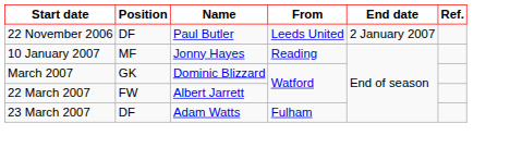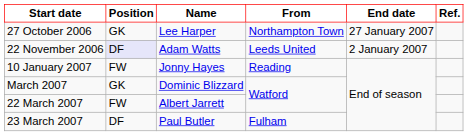 <table class="wikitable">
 <tr>
 <th style="background:#FFFFFF; color:black; border:1px solid red;">Start date</th>
 <th style="background:#FFFFFF; color:black; border:1px solid red;">Position</th>
 <th style="background:#FFFFFF; color:black; border:1px solid red;">Name</th>
 <th style="background:#FFFFFF; color:black; border:1px solid red;">From</th>
 <th style="background:#FFFFFF; color:black; border:1px solid red;">End date</th>
 <th style="background:#FFFFFF; color:black; border:1px solid red;">Ref.</th>
 </tr>
 <tr>
+<td>27 October 2006</td>
+<td>GK</td>
+<td> <a href='#'>Lee Harper</a></td>
+<td><a href='#'>Northampton Town</a></td>
+<td>27 January 2007</td>
+<td></td>
+</tr>
+<tr>
 <td>22 November 2006</td>
-<td>DF</td>
-<td> <a href='#'>Paul Butler</a></td>
+<td style="background: lavender;">DF</td>
+<td> <a href='#'>Adam Watts</a></td>
 <td><a href='#'>Leeds United</a></td>
 <td>2 January 2007</td>
 <td></td>
 </tr>
 <tr>
 <td>10 January 2007</td>
-<td>MF</td>
+<td>FW</td>
 <td> <a href='#'>Jonny Hayes</a></td>
 <td><a href='#'>Reading</a></td>
 <td rowspan="4">End of season</td>
 <td></td>
 </tr>
 <tr>
 <td>March 2007</td>
 <td>GK</td>
 <td> <a href='#'>Dominic Blizzard</a></td>
 <td rowspan="2"><a href='#'>Watford</a></td>
 <td></td>
 </tr>
 <tr>
 <td>22 March 2007</td>
 <td>FW</td>
 <td> <a href='#'>Albert Jarrett</a></td>
 <td></td>
 </tr>
 <tr>
 <td>23 March 2007</td>
 <td>DF</td>
-<td> <a href='#'>Adam Watts</a></td>
+<td> <a href='#'>Paul Butler</a></td>
 <td><a href='#'>Fulham</a></td>
 <td></td>
 </tr>
 </table>
